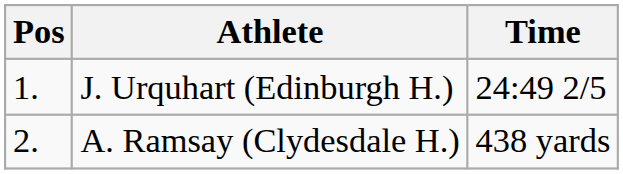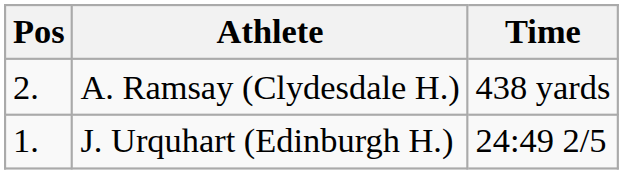 <table class="wikitable">
 <tr>
 <th>Pos</th>
 <th>Athlete</th>
 <th>Time</th>
 </tr>
 <tr>
+<td>2.</td>
+<td>A. Ramsay (Clydesdale H.)</td>
+<td>438 yards</td>
+</tr>
+<tr>
 <td>1.</td>
 <td>J. Urquhart (Edinburgh H.)</td>
 <td>24:49 2/5</td>
 </tr>
-<tr>
-<td>2.</td>
-<td>A. Ramsay (Clydesdale H.)</td>
-<td>438 yards</td>
-</tr>
 </table>
